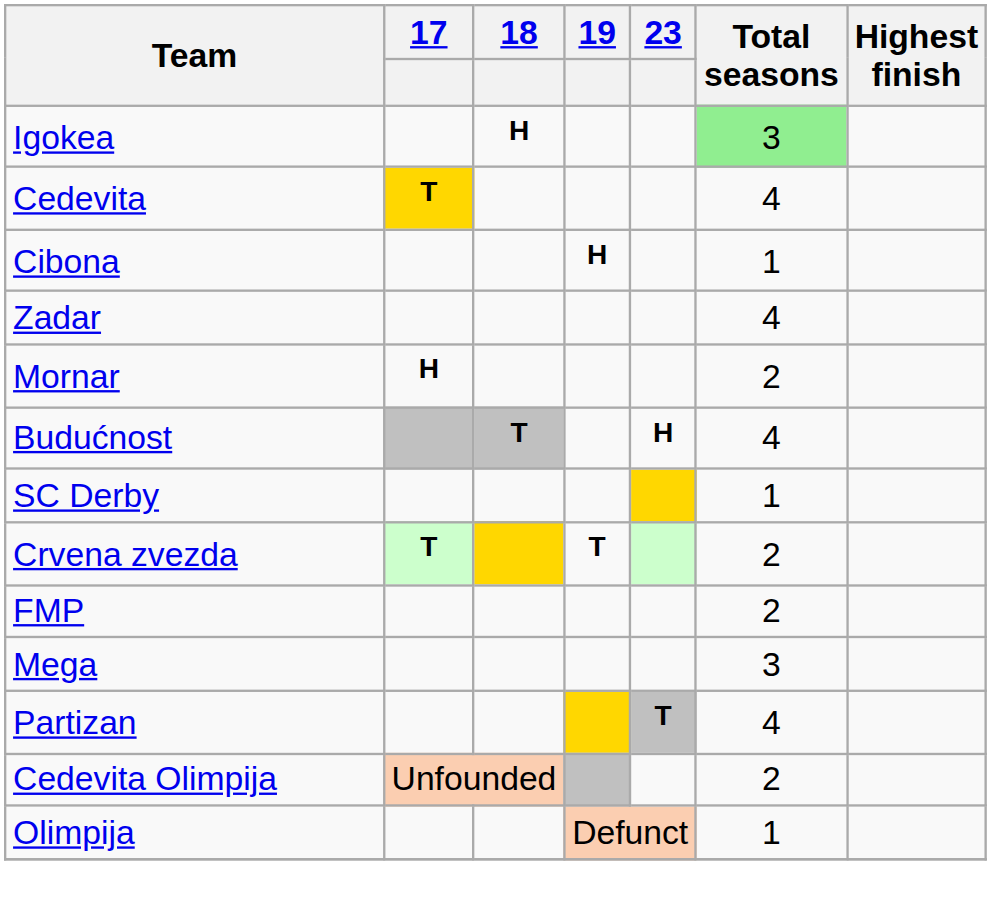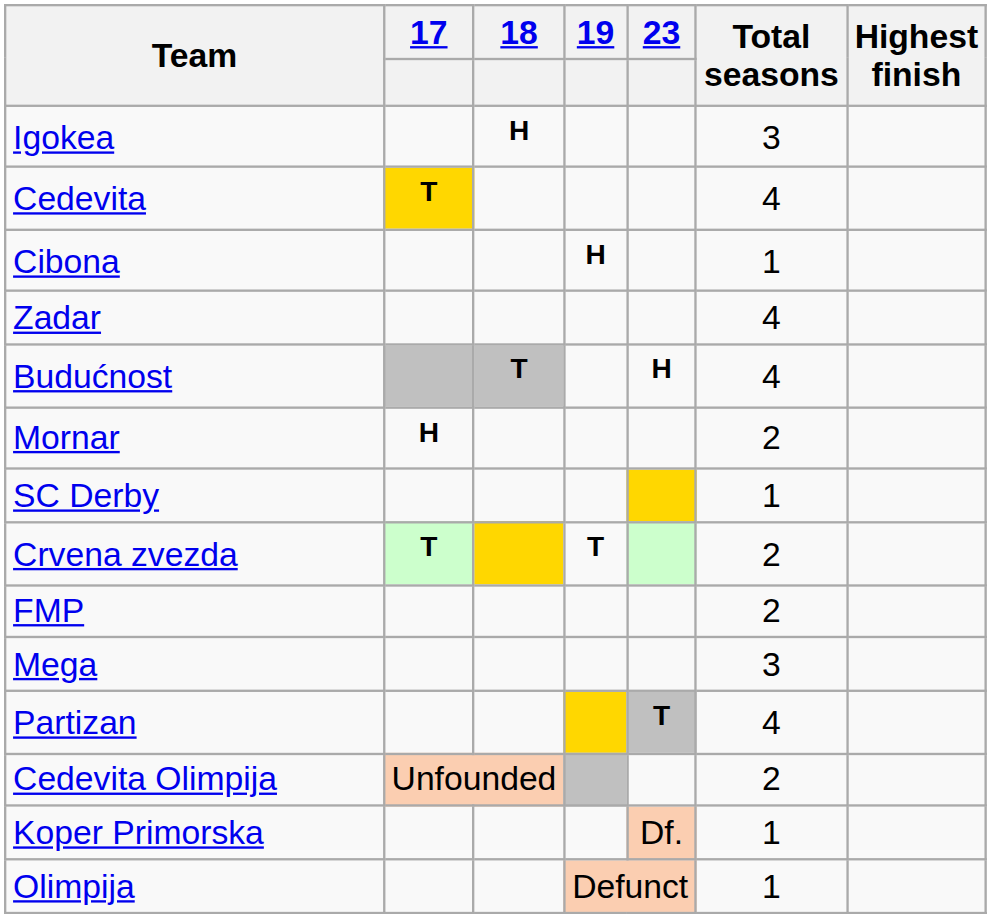 <table class="wikitable sortable" style="text-align:center; font-size:90%;">
 <tr>
 <th rowspan="2" style="width:155px;">Team</th>
 <th><a href='#'>17</a></th>
 <th><a href='#'>18</a></th>
 <th><a href='#'>19</a></th>
 <th><a href='#'>23</a></th>
 <th rowspan="2">Total<br>seasons</th>
 <th rowspan="2">Highest<br>finish</th>
 </tr>
 <tr style="text-align:center; height:20px;">
 <th scope=row></th>
 <th></th>
 <th></th>
 <th></th>
 </tr>
 <tr>
 <td align=left> <a href='#'>Igokea</a></td>
 <td></td>
 <td><sup><strong>H</strong></sup></td>
 <td></td>
 <td></td>
-<td style="background: lightgreen;">3</td>
+<td>3</td>
 <td></td>
 </tr>
 <tr>
 <td align=left> <a href='#'>Cedevita</a></td>
 <td style="background-color:gold"><sup><strong>T</strong></sup></td>
 <td></td>
 <td></td>
 <td></td>
 <td>4</td>
 <td></td>
 </tr>
 <tr>
 <td align=left> <a href='#'>Cibona</a></td>
 <td></td>
 <td></td>
 <td><sup><strong>H</strong></sup></td>
 <td></td>
 <td>1</td>
 <td></td>
 </tr>
 <tr>
 <td align=left> <a href='#'>Zadar</a></td>
 <td></td>
 <td></td>
 <td></td>
 <td></td>
 <td>4</td>
 <td></td>
 </tr>
 <tr>
+<td align=left> <a href='#'>Budućnost</a></td>
+<td style="background-color:silver"></td>
+<td style="background-color:silver"><sup><strong>T</strong></sup></td>
+<td></td>
+<td><sup><strong>H</strong></sup></td>
+<td>4</td>
+<td></td>
+</tr>
+<tr>
 <td align=left> <a href='#'>Mornar</a></td>
 <td><sup><strong>H</strong></sup></td>
 <td></td>
 <td></td>
 <td></td>
 <td>2</td>
-<td></td>
-</tr>
-<tr>
-<td align=left> <a href='#'>Budućnost</a></td>
-<td style="background-color:silver"></td>
-<td style="background-color:silver"><sup><strong>T</strong></sup></td>
-<td></td>
-<td><sup><strong>H</strong></sup></td>
-<td>4</td>
 <td></td>
 </tr>
 <tr>
 <td align=left> <a href='#'>SC Derby</a></td>
 <td></td>
 <td></td>
 <td></td>
 <td style="background-color:gold"></td>
 <td>1</td>
 <td></td>
 </tr>
 <tr>
 <td align=left> <a href='#'>Crvena zvezda</a></td>
 <td style="background-color:#CCFFCC"><sup><strong>T</strong></sup></td>
 <td style="background-color:gold"></td>
 <td><sup><strong>T</strong></sup></td>
 <td style="background-color:#CCFFCC"></td>
 <td>2</td>
 <td></td>
 </tr>
 <tr>
 <td align=left> <a href='#'>FMP</a></td>
 <td></td>
 <td></td>
 <td></td>
 <td></td>
 <td>2</td>
 <td></td>
 </tr>
 <tr>
 <td align=left> <a href='#'>Mega</a></td>
 <td></td>
 <td></td>
 <td></td>
 <td></td>
 <td>3</td>
 <td></td>
 </tr>
 <tr>
 <td align=left> <a href='#'>Partizan</a></td>
 <td></td>
 <td></td>
 <td style="background-color:gold"></td>
 <td style="background-color:silver"><sup><strong>T</strong></sup></td>
 <td>4</td>
 <td></td>
 </tr>
 <tr>
 <td align=left> <a href='#'>Cedevita Olimpija</a></td>
 <td style="background:#FBCEB1" colspan=2>Unfounded</td>
 <td style="background-color:silver"></td>
 <td></td>
 <td>2</td>
 <td></td>
 </tr>
 <tr>
+<td align=left> <a href='#'>Koper Primorska</a></td>
+<td></td>
+<td></td>
+<td></td>
+<td style="background:#FBCEB1">Df.</td>
+<td>1</td>
+<td></td>
+</tr>
+<tr>
 <td align=left> <a href='#'>Olimpija</a></td>
 <td></td>
 <td></td>
 <td style="background:#FBCEB1" colspan=2>Defunct</td>
 <td>1</td>
 <td></td>
 </tr>
 <tr>
 </tr>
 </table>
